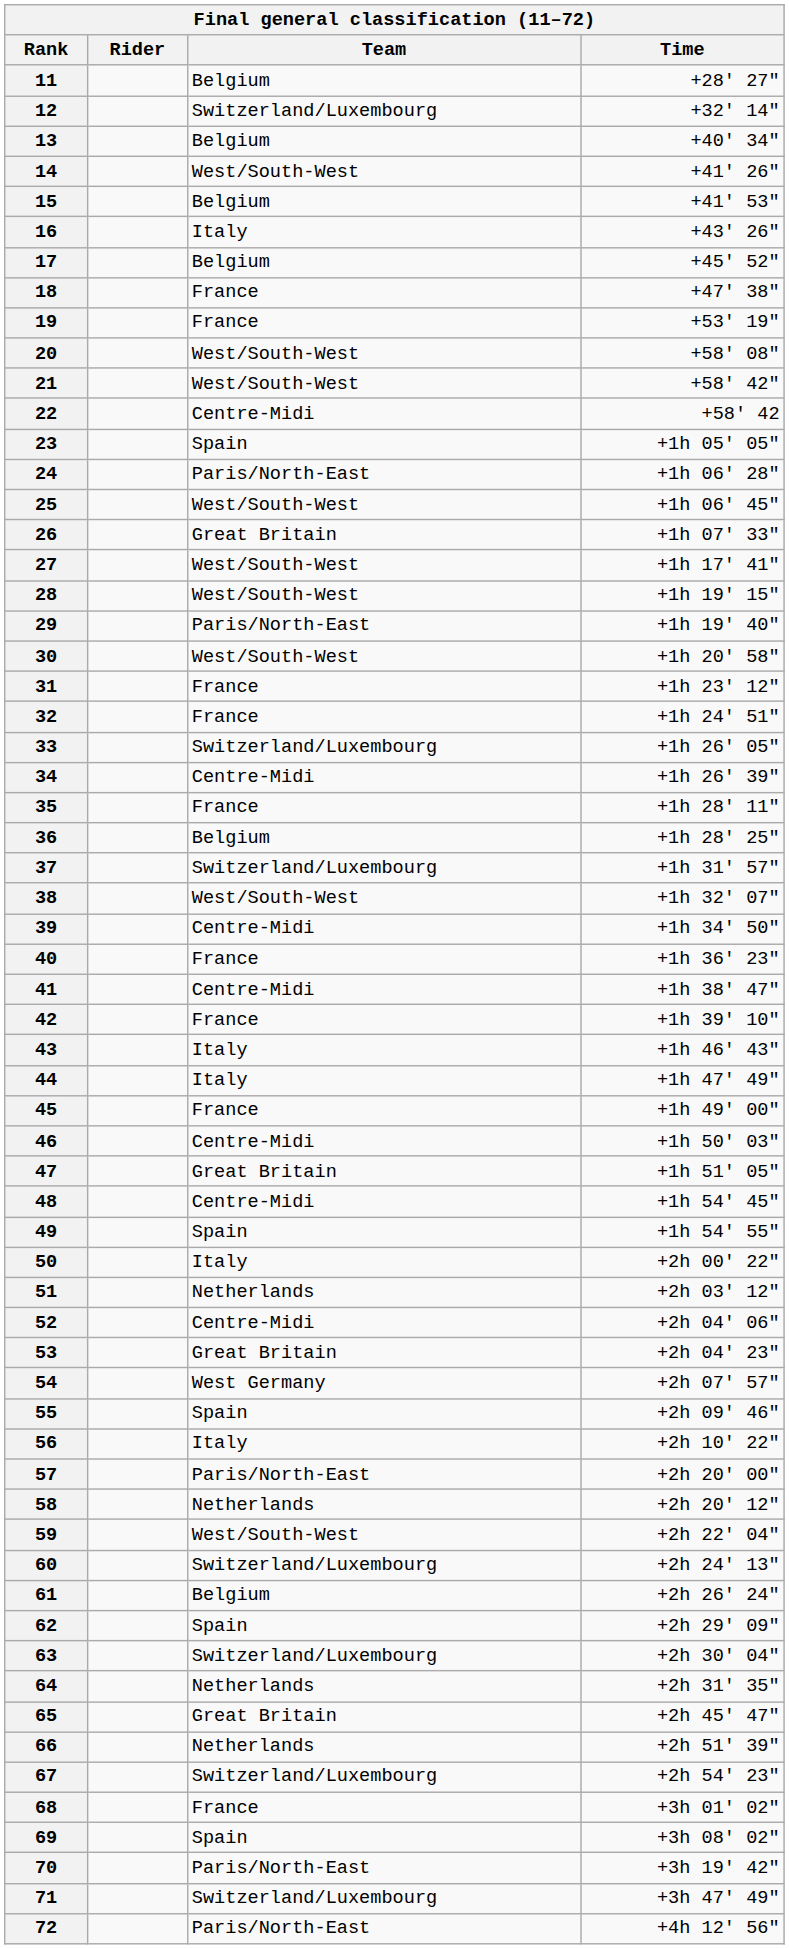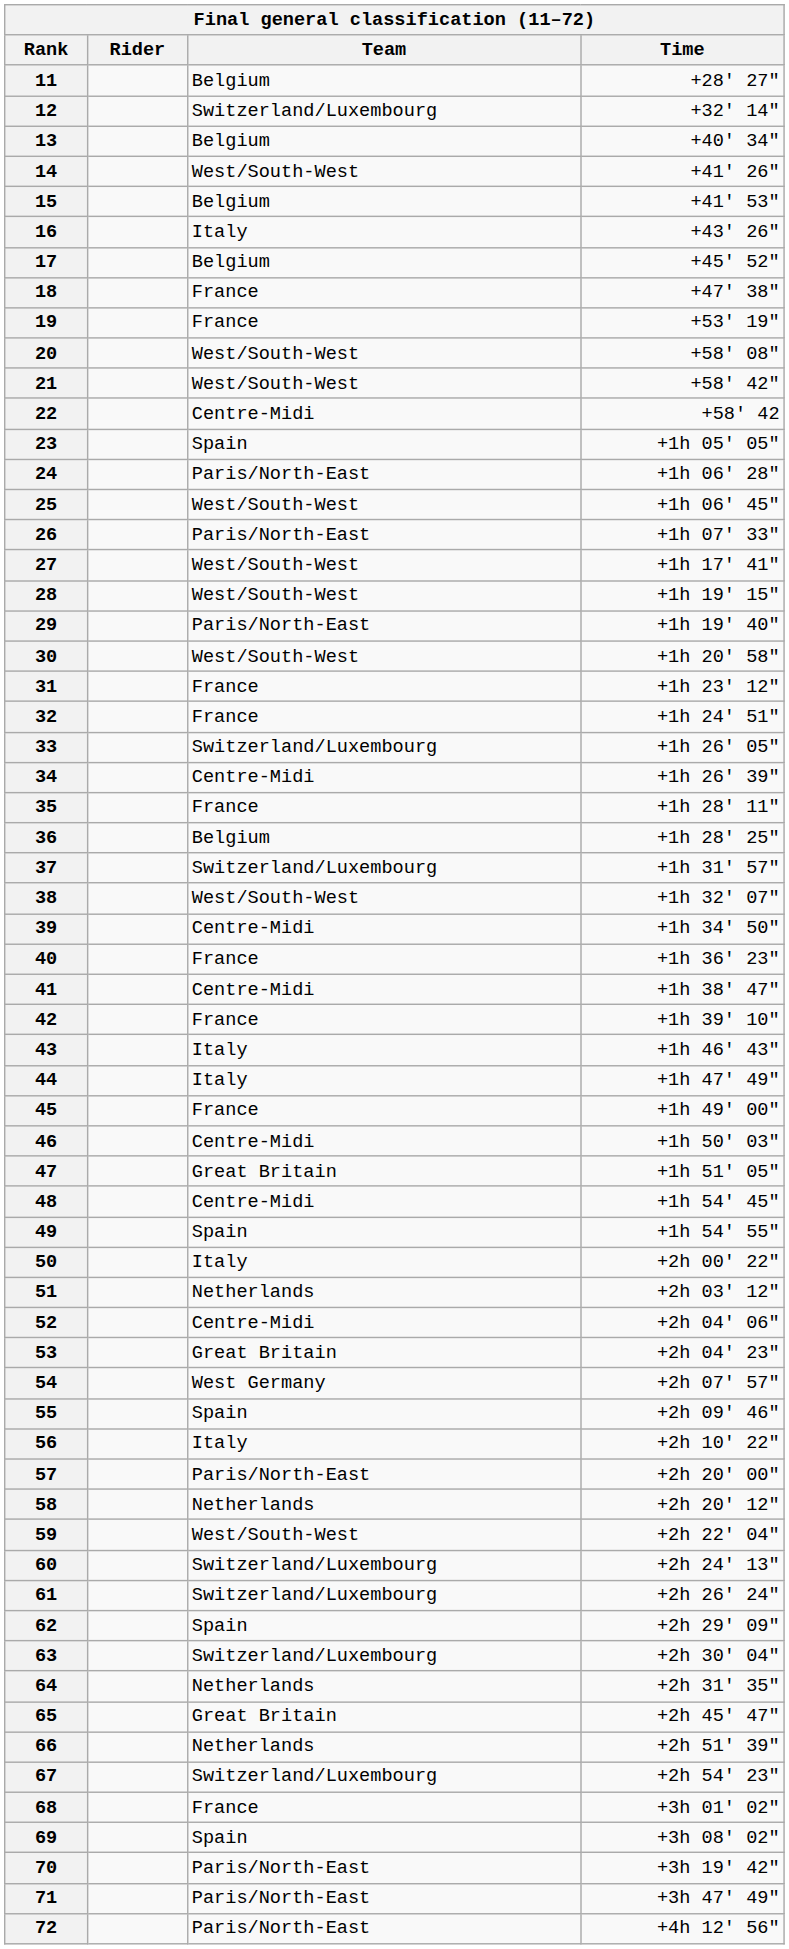 <table class="collapsible collapsed wikitable" style="width:42em;margin-top:-1px;">
 <tr>
 <th scope="col" colspan="4">Final general classification (11–72)</th>
 </tr>
 <tr>
 <th scope="col">Rank</th>
 <th scope="col">Rider</th>
 <th scope="col">Team</th>
 <th scope="col">Time</th>
 </tr>
 <tr>
 <th scope="row">11</th>
 <td></td>
 <td>Belgium</td>
 <td style="text-align:right;">+28' 27"</td>
 </tr>
 <tr>
 <th scope="row">12</th>
 <td></td>
 <td>Switzerland/Luxembourg</td>
 <td style="text-align:right;">+32' 14"</td>
 </tr>
 <tr>
 <th scope="row">13</th>
 <td></td>
 <td>Belgium</td>
 <td style="text-align:right;">+40' 34"</td>
 </tr>
 <tr>
 <th scope="row">14</th>
 <td></td>
 <td>West/South-West</td>
 <td style="text-align:right;">+41' 26"</td>
 </tr>
 <tr>
 <th scope="row">15</th>
 <td></td>
 <td>Belgium</td>
 <td style="text-align:right;">+41' 53"</td>
 </tr>
 <tr>
 <th scope="row">16</th>
 <td></td>
 <td>Italy</td>
 <td style="text-align:right;">+43' 26"</td>
 </tr>
 <tr>
 <th scope="row">17</th>
 <td></td>
 <td>Belgium</td>
 <td style="text-align:right;">+45' 52"</td>
 </tr>
 <tr>
 <th scope="row">18</th>
 <td></td>
 <td>France</td>
 <td style="text-align:right;">+47' 38"</td>
 </tr>
 <tr>
 <th scope="row">19</th>
 <td></td>
 <td>France</td>
 <td style="text-align:right;">+53' 19"</td>
 </tr>
 <tr>
 <th scope="row">20</th>
 <td></td>
 <td>West/South-West</td>
 <td style="text-align:right;">+58' 08"</td>
 </tr>
 <tr>
 <th scope="row">21</th>
 <td></td>
 <td>West/South-West</td>
 <td style="text-align:right;">+58' 42"</td>
 </tr>
 <tr>
 <th scope="row">22</th>
 <td></td>
 <td>Centre-Midi</td>
 <td style="text-align:right;">+58' 42</td>
 </tr>
 <tr>
 <th scope="row">23</th>
 <td></td>
 <td>Spain</td>
 <td style="text-align:right;">+1h 05' 05"</td>
 </tr>
 <tr>
 <th scope="row">24</th>
 <td></td>
 <td>Paris/North-East</td>
 <td style="text-align:right;">+1h 06' 28"</td>
 </tr>
 <tr>
 <th scope="row">25</th>
 <td></td>
 <td>West/South-West</td>
 <td style="text-align:right;">+1h 06' 45"</td>
 </tr>
 <tr>
 <th scope="row">26</th>
 <td></td>
-<td>Great Britain</td>
+<td>Paris/North-East</td>
 <td style="text-align:right;">+1h 07' 33"</td>
 </tr>
 <tr>
 <th scope="row">27</th>
 <td></td>
 <td>West/South-West</td>
 <td style="text-align:right;">+1h 17' 41"</td>
 </tr>
 <tr>
 <th scope="row">28</th>
 <td></td>
 <td>West/South-West</td>
 <td style="text-align:right;">+1h 19' 15"</td>
 </tr>
 <tr>
 <th scope="row">29</th>
 <td></td>
 <td>Paris/North-East</td>
 <td style="text-align:right;">+1h 19' 40"</td>
 </tr>
 <tr>
 <th scope="row">30</th>
 <td></td>
 <td>West/South-West</td>
 <td style="text-align:right;">+1h 20' 58"</td>
 </tr>
 <tr>
 <th scope="row">31</th>
 <td></td>
 <td>France</td>
 <td style="text-align:right;">+1h 23' 12"</td>
 </tr>
 <tr>
 <th scope="row">32</th>
 <td></td>
 <td>France</td>
 <td style="text-align:right;">+1h 24' 51"</td>
 </tr>
 <tr>
 <th scope="row">33</th>
 <td></td>
 <td>Switzerland/Luxembourg</td>
 <td style="text-align:right;">+1h 26' 05"</td>
 </tr>
 <tr>
 <th scope="row">34</th>
 <td></td>
 <td>Centre-Midi</td>
 <td style="text-align:right;">+1h 26' 39"</td>
 </tr>
 <tr>
 <th scope="row">35</th>
 <td></td>
 <td>France</td>
 <td style="text-align:right;">+1h 28' 11"</td>
 </tr>
 <tr>
 <th scope="row">36</th>
 <td></td>
 <td>Belgium</td>
 <td style="text-align:right;">+1h 28' 25"</td>
 </tr>
 <tr>
 <th scope="row">37</th>
 <td></td>
 <td>Switzerland/Luxembourg</td>
 <td style="text-align:right;">+1h 31' 57"</td>
 </tr>
 <tr>
 <th scope="row">38</th>
 <td></td>
 <td>West/South-West</td>
 <td style="text-align:right;">+1h 32' 07"</td>
 </tr>
 <tr>
 <th scope="row">39</th>
 <td></td>
 <td>Centre-Midi</td>
 <td style="text-align:right;">+1h 34' 50"</td>
 </tr>
 <tr>
 <th scope="row">40</th>
 <td></td>
 <td>France</td>
 <td style="text-align:right;">+1h 36' 23"</td>
 </tr>
 <tr>
 <th scope="row">41</th>
 <td></td>
 <td>Centre-Midi</td>
 <td style="text-align:right;">+1h 38' 47"</td>
 </tr>
 <tr>
 <th scope="row">42</th>
 <td></td>
 <td>France</td>
 <td style="text-align:right;">+1h 39' 10"</td>
 </tr>
 <tr>
 <th scope="row">43</th>
 <td></td>
 <td>Italy</td>
 <td style="text-align:right;">+1h 46' 43"</td>
 </tr>
 <tr>
 <th scope="row">44</th>
 <td></td>
 <td>Italy</td>
 <td style="text-align:right;">+1h 47' 49"</td>
 </tr>
 <tr>
 <th scope="row">45</th>
 <td></td>
 <td>France</td>
 <td style="text-align:right;">+1h 49' 00"</td>
 </tr>
 <tr>
 <th scope="row">46</th>
 <td></td>
 <td>Centre-Midi</td>
 <td style="text-align:right;">+1h 50' 03"</td>
 </tr>
 <tr>
 <th scope="row">47</th>
 <td></td>
 <td>Great Britain</td>
 <td style="text-align:right;">+1h 51' 05"</td>
 </tr>
 <tr>
 <th scope="row">48</th>
 <td></td>
 <td>Centre-Midi</td>
 <td style="text-align:right;">+1h 54' 45"</td>
 </tr>
 <tr>
 <th scope="row">49</th>
 <td></td>
 <td>Spain</td>
 <td style="text-align:right;">+1h 54' 55"</td>
 </tr>
 <tr>
 <th scope="row">50</th>
 <td></td>
 <td>Italy</td>
 <td style="text-align:right;">+2h 00' 22"</td>
 </tr>
 <tr>
 <th scope="row">51</th>
 <td></td>
 <td>Netherlands</td>
 <td style="text-align:right;">+2h 03' 12"</td>
 </tr>
 <tr>
 <th scope="row">52</th>
 <td></td>
 <td>Centre-Midi</td>
 <td style="text-align:right;">+2h 04' 06"</td>
 </tr>
 <tr>
 <th scope="row">53</th>
 <td></td>
 <td>Great Britain</td>
 <td style="text-align:right;">+2h 04' 23"</td>
 </tr>
 <tr>
 <th scope="row">54</th>
 <td></td>
 <td>West Germany</td>
 <td style="text-align:right;">+2h 07' 57"</td>
 </tr>
 <tr>
 <th scope="row">55</th>
 <td></td>
 <td>Spain</td>
 <td style="text-align:right;">+2h 09' 46"</td>
 </tr>
 <tr>
 <th scope="row">56</th>
 <td></td>
 <td>Italy</td>
 <td style="text-align:right;">+2h 10' 22"</td>
 </tr>
 <tr>
 <th scope="row">57</th>
 <td></td>
 <td>Paris/North-East</td>
 <td style="text-align:right;">+2h 20' 00"</td>
 </tr>
 <tr>
 <th scope="row">58</th>
 <td></td>
 <td>Netherlands</td>
 <td style="text-align:right;">+2h 20' 12"</td>
 </tr>
 <tr>
 <th scope="row">59</th>
 <td></td>
 <td>West/South-West</td>
 <td style="text-align:right;">+2h 22' 04"</td>
 </tr>
 <tr>
 <th scope="row">60</th>
 <td></td>
 <td>Switzerland/Luxembourg</td>
 <td style="text-align:right;">+2h 24' 13"</td>
 </tr>
 <tr>
 <th scope="row">61</th>
 <td></td>
-<td>Belgium</td>
+<td>Switzerland/Luxembourg</td>
 <td style="text-align:right;">+2h 26' 24"</td>
 </tr>
 <tr>
 <th scope="row">62</th>
 <td></td>
 <td>Spain</td>
 <td style="text-align:right;">+2h 29' 09"</td>
 </tr>
 <tr>
 <th scope="row">63</th>
 <td></td>
 <td>Switzerland/Luxembourg</td>
 <td style="text-align:right;">+2h 30' 04"</td>
 </tr>
 <tr>
 <th scope="row">64</th>
 <td></td>
 <td>Netherlands</td>
 <td style="text-align:right;">+2h 31' 35"</td>
 </tr>
 <tr>
 <th scope="row">65</th>
 <td></td>
 <td>Great Britain</td>
 <td style="text-align:right;">+2h 45' 47"</td>
 </tr>
 <tr>
 <th scope="row">66</th>
 <td></td>
 <td>Netherlands</td>
 <td style="text-align:right;">+2h 51' 39"</td>
 </tr>
 <tr>
 <th scope="row">67</th>
 <td></td>
 <td>Switzerland/Luxembourg</td>
 <td style="text-align:right;">+2h 54' 23"</td>
 </tr>
 <tr>
 <th scope="row">68</th>
 <td></td>
 <td>France</td>
 <td style="text-align:right;">+3h 01' 02"</td>
 </tr>
 <tr>
 <th scope="row">69</th>
 <td></td>
 <td>Spain</td>
 <td style="text-align:right;">+3h 08' 02"</td>
 </tr>
 <tr>
 <th scope="row">70</th>
 <td></td>
 <td>Paris/North-East</td>
 <td style="text-align:right;">+3h 19' 42"</td>
 </tr>
 <tr>
 <th scope="row">71</th>
 <td></td>
-<td>Switzerland/Luxembourg</td>
+<td>Paris/North-East</td>
 <td style="text-align:right;">+3h 47' 49"</td>
 </tr>
 <tr>
 <th scope="row">72</th>
 <td></td>
 <td>Paris/North-East</td>
 <td style="text-align:right;">+4h 12' 56"</td>
 </tr>
 </table>
